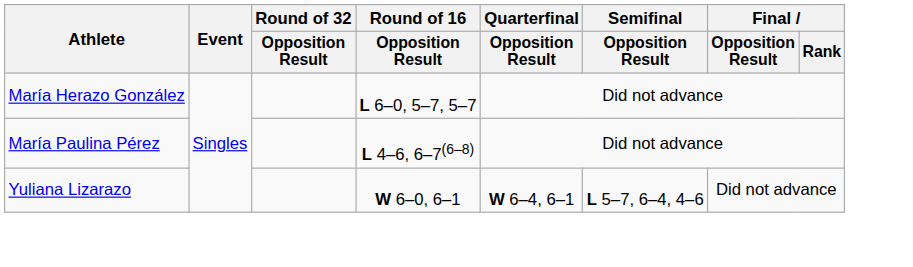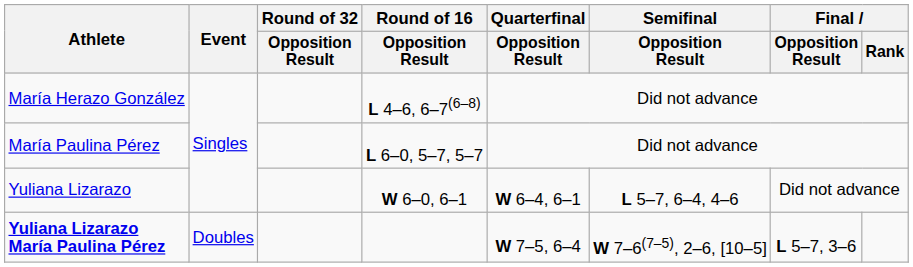 <table class=wikitable style=font-size:90%;text-align:center>
 <tr>
 <th rowspan=2>Athlete</th>
 <th rowspan=2>Event</th>
 <th>Round of 32</th>
 <th>Round of 16</th>
 <th>Quarterfinal</th>
 <th>Semifinal</th>
 <th colspan=2>Final / </th>
 </tr>
 <tr style=font-size:95%>
 <th>Opposition<br>Result</th>
 <th>Opposition<br>Result</th>
 <th>Opposition<br>Result</th>
 <th>Opposition<br>Result</th>
 <th>Opposition<br>Result</th>
 <th>Rank</th>
 </tr>
 <tr>
 <td align=left><a href='#'>María Herazo González</a></td>
 <td align=left rowspan=3><a href='#'>Singles</a></td>
 <td></td>
-<td><br><strong>L</strong> 6–0, 5–7, 5–7</td>
+<td><br><strong>L</strong> 4–6, 6–7<sup>(6–8)</sup></td>
 <td colspan="4">Did not advance</td>
 </tr>
 <tr>
 <td align=left><a href='#'>María Paulina Pérez</a></td>
 <td></td>
-<td><br><strong>L</strong> 4–6, 6–7<sup>(6–8)</sup></td>
+<td><br><strong>L</strong> 6–0, 5–7, 5–7</td>
 <td colspan="4">Did not advance</td>
 </tr>
 <tr>
 <td align=left><a href='#'>Yuliana Lizarazo</a></td>
 <td></td>
 <td><br><strong>W</strong> 6–0, 6–1</td>
 <td><br><strong>W</strong> 6–4, 6–1</td>
 <td><br><strong>L</strong> 5–7, 6–4, 4–6</td>
 <td colspan="2">Did not advance</td>
 </tr>
+<tr>
+<td align=left><strong><a href='#'>Yuliana Lizarazo</a><br><a href='#'>María Paulina Pérez</a></strong></td>
+<td align=left><a href='#'>Doubles</a></td>
+<td></td>
+<td></td>
+<td><br><strong>W</strong> 7–5, 6–4</td>
+<td><br><strong>W</strong> 7–6<sup>(7–5)</sup>, 2–6, [10–5]</td>
+<td><br><strong>L</strong> 5–7, 3–6</td>
+<td></td>
+</tr>
 </table>
